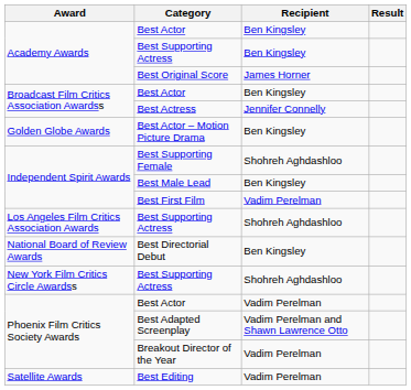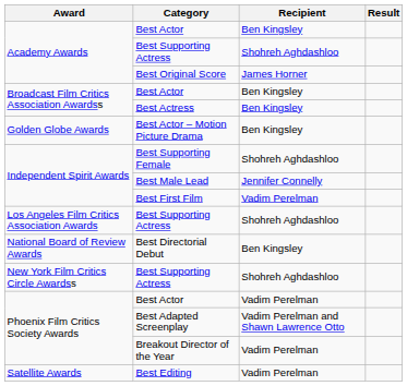 <table class="wikitable">
 <tr>
 <th>Award</th>
 <th>Category</th>
 <th>Recipient</th>
 <th>Result</th>
 </tr>
 <tr>
 <td rowspan="3"><a href='#'>Academy Awards</a></td>
 <td><a href='#'>Best Actor</a></td>
 <td><a href='#'>Ben Kingsley</a></td>
 <td></td>
 </tr>
 <tr>
 <td><a href='#'>Best Supporting Actress</a></td>
-<td><a href='#'>Ben Kingsley</a></td>
+<td><a href='#'>Shohreh Aghdashloo</a></td>
 <td></td>
 </tr>
 <tr>
 <td><a href='#'>Best Original Score</a></td>
 <td><a href='#'>James Horner</a></td>
 <td></td>
 </tr>
 <tr>
 <td rowspan="2"><a href='#'>Broadcast Film Critics Association Awards</a>s</td>
 <td><a href='#'>Best Actor</a></td>
 <td>Ben Kingsley</td>
 <td></td>
 </tr>
 <tr>
 <td><a href='#'>Best Actress</a></td>
-<td><a href='#'>Jennifer Connelly</a></td>
+<td><a href='#'>Ben Kingsley</a></td>
 <td></td>
 </tr>
 <tr>
 <td><a href='#'>Golden Globe Awards</a></td>
 <td><a href='#'>Best Actor – Motion Picture Drama</a></td>
 <td>Ben Kingsley</td>
 <td></td>
 </tr>
 <tr>
 <td rowspan="3"><a href='#'>Independent Spirit Awards</a></td>
 <td><a href='#'>Best Supporting Female</a></td>
 <td>Shohreh Aghdashloo</td>
 <td></td>
 </tr>
 <tr>
 <td><a href='#'>Best Male Lead</a></td>
-<td>Ben Kingsley</td>
+<td><a href='#'>Jennifer Connelly</a></td>
 <td></td>
 </tr>
 <tr>
 <td><a href='#'>Best First Film</a></td>
 <td><a href='#'>Vadim Perelman</a></td>
 <td></td>
 </tr>
 <tr>
 <td><a href='#'>Los Angeles Film Critics Association Awards</a></td>
 <td><a href='#'>Best Supporting Actress</a></td>
 <td>Shohreh Aghdashloo</td>
 <td></td>
 </tr>
 <tr>
 <td><a href='#'>National Board of Review Awards</a></td>
 <td>Best Directorial Debut</td>
 <td>Ben Kingsley</td>
 <td></td>
 </tr>
 <tr>
 <td><a href='#'>New York Film Critics Circle Awards</a>s</td>
 <td><a href='#'>Best Supporting Actress</a></td>
 <td>Shohreh Aghdashloo</td>
 <td></td>
 </tr>
 <tr>
 <td rowspan="3">Phoenix Film Critics Society Awards</td>
 <td>Best Actor</td>
 <td>Vadim Perelman</td>
 <td></td>
 </tr>
 <tr>
 <td>Best Adapted Screenplay</td>
 <td>Vadim Perelman and <a href='#'>Shawn Lawrence Otto</a></td>
 <td></td>
 </tr>
 <tr>
 <td>Breakout Director of the Year</td>
 <td>Vadim Perelman</td>
 <td></td>
 </tr>
 <tr>
 <td><a href='#'>Satellite Awards</a></td>
 <td><a href='#'>Best Editing</a></td>
 <td>Vadim Perelman</td>
 <td></td>
 </tr>
 </table>
